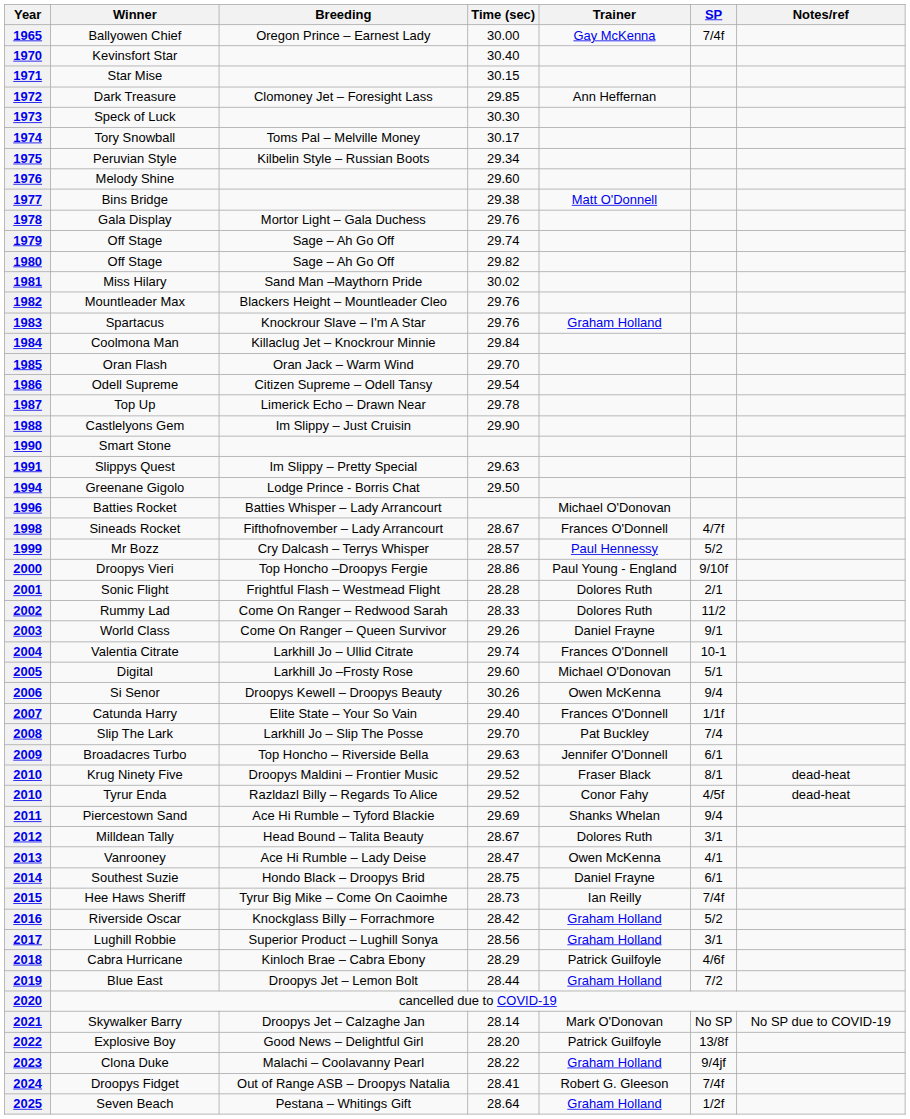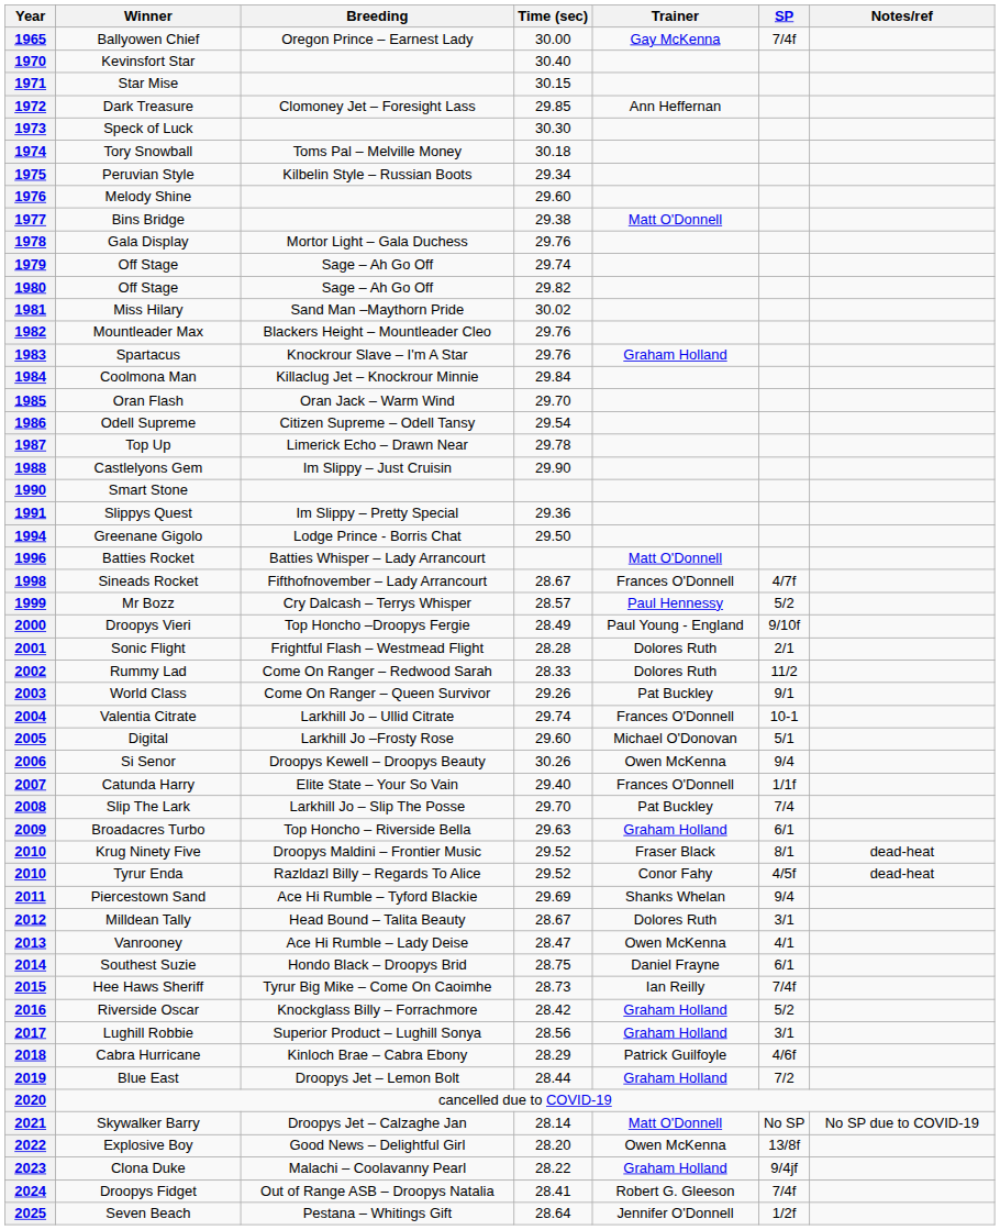 <table class="wikitable" style="text-align:center">
 <tr>
 <th width=50>Year</th>
 <th width=200>Winner</th>
 <th width=300>Breeding</th>
 <th width=80>Time (sec)</th>
 <th width=180>Trainer</th>
 <th width=50><a href='#'>SP</a></th>
 <th width=200>Notes/ref</th>
 </tr>
 <tr>
 <th><a href='#'>1965</a></th>
 <td>Ballyowen Chief</td>
 <td>Oregon Prince – Earnest Lady</td>
 <td>30.00</td>
 <td><a href='#'>Gay McKenna</a></td>
 <td>7/4f</td>
 <td></td>
 </tr>
 <tr>
 <th><a href='#'>1970</a></th>
 <td>Kevinsfort Star</td>
 <td></td>
 <td>30.40</td>
 <td></td>
 <td></td>
 <td></td>
 </tr>
 <tr>
 <th><a href='#'>1971</a></th>
 <td>Star Mise</td>
 <td></td>
 <td>30.15</td>
 <td></td>
 <td></td>
 <td></td>
 </tr>
 <tr>
 <th><a href='#'>1972</a></th>
 <td>Dark Treasure</td>
 <td>Clomoney Jet – Foresight Lass</td>
 <td>29.85</td>
 <td>Ann Heffernan</td>
 <td></td>
 <td></td>
 </tr>
 <tr>
 <th><a href='#'>1973</a></th>
 <td>Speck of Luck</td>
 <td></td>
 <td>30.30</td>
 <td></td>
 <td></td>
 <td></td>
 </tr>
 <tr>
 <th><a href='#'>1974</a></th>
 <td>Tory Snowball</td>
 <td>Toms Pal – Melville Money</td>
-<td>30.17</td>
+<td>30.18</td>
 <td></td>
 <td></td>
 <td></td>
 </tr>
 <tr>
 <th><a href='#'>1975</a></th>
 <td>Peruvian Style</td>
 <td>Kilbelin Style – Russian Boots</td>
 <td>29.34</td>
 <td></td>
 <td></td>
 <td></td>
 </tr>
 <tr>
 <th><a href='#'>1976</a></th>
 <td>Melody Shine</td>
 <td></td>
 <td>29.60</td>
 <td></td>
 <td></td>
 <td></td>
 </tr>
 <tr>
 <th><a href='#'>1977</a></th>
 <td>Bins Bridge</td>
 <td></td>
 <td>29.38</td>
 <td><a href='#'>Matt O'Donnell</a></td>
 <td></td>
 <td></td>
 </tr>
 <tr>
 <th><a href='#'>1978</a></th>
 <td>Gala Display</td>
 <td>Mortor Light – Gala Duchess</td>
 <td>29.76</td>
 <td></td>
 <td></td>
 <td></td>
 </tr>
 <tr>
 <th><a href='#'>1979</a></th>
 <td>Off Stage</td>
 <td>Sage – Ah Go Off</td>
 <td>29.74</td>
 <td></td>
 <td></td>
 <td></td>
 </tr>
 <tr>
 <th><a href='#'>1980</a></th>
 <td>Off Stage</td>
 <td>Sage – Ah Go Off</td>
 <td>29.82</td>
 <td></td>
 <td></td>
 <td></td>
 </tr>
 <tr>
 <th><a href='#'>1981</a></th>
 <td>Miss Hilary</td>
 <td>Sand Man –Maythorn Pride</td>
 <td>30.02</td>
 <td></td>
 <td></td>
 <td></td>
 </tr>
 <tr>
 <th><a href='#'>1982</a></th>
 <td>Mountleader Max</td>
 <td>Blackers Height – Mountleader Cleo</td>
 <td>29.76</td>
 <td></td>
 <td></td>
 <td></td>
 </tr>
 <tr>
 <th><a href='#'>1983</a></th>
 <td>Spartacus</td>
 <td>Knockrour Slave – I'm A Star</td>
 <td>29.76</td>
 <td><a href='#'>Graham Holland</a></td>
 <td></td>
 <td></td>
 </tr>
 <tr>
 <th><a href='#'>1984</a></th>
 <td>Coolmona Man</td>
 <td>Killaclug Jet – Knockrour Minnie</td>
 <td>29.84</td>
 <td></td>
 <td></td>
 <td></td>
 </tr>
 <tr>
 <th><a href='#'>1985</a></th>
 <td>Oran Flash</td>
 <td>Oran Jack – Warm Wind</td>
 <td>29.70</td>
 <td></td>
 <td></td>
 <td></td>
 </tr>
 <tr>
 <th><a href='#'>1986</a></th>
 <td>Odell Supreme</td>
 <td>Citizen Supreme – Odell Tansy</td>
 <td>29.54</td>
 <td></td>
 <td></td>
 <td></td>
 </tr>
 <tr>
 <th><a href='#'>1987</a></th>
 <td>Top Up</td>
 <td>Limerick Echo – Drawn Near</td>
 <td>29.78</td>
 <td></td>
 <td></td>
 <td></td>
 </tr>
 <tr>
 <th><a href='#'>1988</a></th>
 <td>Castlelyons Gem</td>
 <td>Im Slippy – Just Cruisin</td>
 <td>29.90</td>
 <td></td>
 <td></td>
 <td></td>
 </tr>
 <tr>
 <th><a href='#'>1990</a></th>
 <td>Smart Stone</td>
 <td></td>
 <td></td>
 <td></td>
 <td></td>
 <td></td>
 </tr>
 <tr>
 <th><a href='#'>1991</a></th>
 <td>Slippys Quest</td>
 <td>Im Slippy – Pretty Special</td>
-<td>29.63</td>
+<td>29.36</td>
 <td></td>
 <td></td>
 <td></td>
 </tr>
 <tr>
 <th><a href='#'>1994</a></th>
 <td>Greenane Gigolo</td>
 <td>Lodge Prince - Borris Chat</td>
 <td>29.50</td>
 <td></td>
 <td></td>
 <td></td>
 </tr>
 <tr>
 <th><a href='#'>1996</a></th>
 <td>Batties Rocket</td>
 <td>Batties Whisper – Lady Arrancourt</td>
 <td></td>
-<td>Michael O'Donovan</td>
+<td><a href='#'>Matt O'Donnell</a></td>
 <td></td>
 <td></td>
 </tr>
 <tr>
 <th><a href='#'>1998</a></th>
 <td>Sineads Rocket</td>
 <td>Fifthofnovember – Lady Arrancourt</td>
 <td>28.67</td>
 <td>Frances O'Donnell</td>
 <td>4/7f</td>
 <td></td>
 </tr>
 <tr>
 <th><a href='#'>1999</a></th>
 <td>Mr Bozz</td>
 <td>Cry Dalcash – Terrys Whisper</td>
 <td>28.57</td>
 <td><a href='#'>Paul Hennessy</a></td>
 <td>5/2</td>
 <td></td>
 </tr>
 <tr>
 <th><a href='#'>2000</a></th>
 <td>Droopys Vieri</td>
 <td>Top Honcho –Droopys Fergie</td>
-<td>28.86</td>
+<td>28.49</td>
 <td>Paul Young - England</td>
 <td>9/10f</td>
 <td></td>
 </tr>
 <tr>
 <th><a href='#'>2001</a></th>
 <td>Sonic Flight</td>
 <td>Frightful Flash – Westmead Flight</td>
 <td>28.28</td>
 <td>Dolores Ruth</td>
 <td>2/1</td>
 <td></td>
 </tr>
 <tr>
 <th><a href='#'>2002</a></th>
 <td>Rummy Lad</td>
 <td>Come On Ranger – Redwood Sarah</td>
 <td>28.33</td>
 <td>Dolores Ruth</td>
 <td>11/2</td>
 <td></td>
 </tr>
 <tr>
 <th><a href='#'>2003</a></th>
 <td>World Class</td>
 <td>Come On Ranger – Queen Survivor</td>
 <td>29.26</td>
-<td>Daniel Frayne</td>
+<td>Pat Buckley</td>
 <td>9/1</td>
 <td></td>
 </tr>
 <tr>
 <th><a href='#'>2004</a></th>
 <td>Valentia Citrate</td>
 <td>Larkhill Jo – Ullid Citrate</td>
 <td>29.74</td>
 <td>Frances O'Donnell</td>
 <td>10-1</td>
 <td></td>
 </tr>
 <tr>
 <th><a href='#'>2005</a></th>
 <td>Digital</td>
 <td>Larkhill Jo –Frosty Rose</td>
 <td>29.60</td>
 <td>Michael O'Donovan</td>
 <td>5/1</td>
 <td></td>
 </tr>
 <tr>
 <th><a href='#'>2006</a></th>
 <td>Si Senor</td>
 <td>Droopys Kewell – Droopys Beauty</td>
 <td>30.26</td>
 <td>Owen McKenna</td>
 <td>9/4</td>
 <td></td>
 </tr>
 <tr>
 <th><a href='#'>2007</a></th>
 <td>Catunda Harry</td>
 <td>Elite State – Your So Vain</td>
 <td>29.40</td>
 <td>Frances O'Donnell</td>
 <td>1/1f</td>
 <td></td>
 </tr>
 <tr>
 <th><a href='#'>2008</a></th>
 <td>Slip The Lark</td>
 <td>Larkhill Jo – Slip The Posse</td>
 <td>29.70</td>
 <td>Pat Buckley</td>
 <td>7/4</td>
 <td></td>
 </tr>
 <tr>
 <th><a href='#'>2009</a></th>
 <td>Broadacres Turbo</td>
 <td>Top Honcho – Riverside Bella</td>
 <td>29.63</td>
-<td>Jennifer O'Donnell</td>
+<td><a href='#'>Graham Holland</a></td>
 <td>6/1</td>
 <td></td>
 </tr>
 <tr>
 <th><a href='#'>2010</a></th>
 <td>Krug Ninety Five</td>
 <td>Droopys Maldini – Frontier Music</td>
 <td>29.52</td>
 <td>Fraser Black</td>
 <td>8/1</td>
 <td>dead-heat</td>
 </tr>
 <tr>
 <th><a href='#'>2010</a></th>
 <td>Tyrur Enda</td>
 <td>Razldazl Billy – Regards To Alice</td>
 <td>29.52</td>
 <td>Conor Fahy</td>
 <td>4/5f</td>
 <td>dead-heat</td>
 </tr>
 <tr>
 <th><a href='#'>2011</a></th>
 <td>Piercestown Sand</td>
 <td>Ace Hi Rumble – Tyford Blackie</td>
 <td>29.69</td>
 <td>Shanks Whelan</td>
 <td>9/4</td>
 <td></td>
 </tr>
 <tr>
 <th><a href='#'>2012</a></th>
 <td>Milldean Tally</td>
 <td>Head Bound – Talita Beauty</td>
 <td>28.67</td>
 <td>Dolores Ruth</td>
 <td>3/1</td>
 <td></td>
 </tr>
 <tr>
 <th><a href='#'>2013</a></th>
 <td>Vanrooney</td>
 <td>Ace Hi Rumble – Lady Deise</td>
 <td>28.47</td>
 <td>Owen McKenna</td>
 <td>4/1</td>
 <td></td>
 </tr>
 <tr>
 <th><a href='#'>2014</a></th>
 <td>Southest Suzie</td>
 <td>Hondo Black – Droopys Brid</td>
 <td>28.75</td>
 <td>Daniel Frayne</td>
 <td>6/1</td>
 <td></td>
 </tr>
 <tr>
 <th><a href='#'>2015</a></th>
 <td>Hee Haws Sheriff</td>
 <td>Tyrur Big Mike – Come On Caoimhe</td>
 <td>28.73</td>
 <td>Ian Reilly</td>
 <td>7/4f</td>
 <td></td>
 </tr>
 <tr>
 <th><a href='#'>2016</a></th>
 <td>Riverside Oscar</td>
 <td>Knockglass Billy – Forrachmore</td>
 <td>28.42</td>
 <td><a href='#'>Graham Holland</a></td>
 <td>5/2</td>
 <td></td>
 </tr>
 <tr>
 <th><a href='#'>2017</a></th>
 <td>Lughill Robbie</td>
 <td>Superior Product – Lughill Sonya</td>
 <td>28.56</td>
 <td><a href='#'>Graham Holland</a></td>
 <td>3/1</td>
 <td></td>
 </tr>
 <tr>
 <th><a href='#'>2018</a></th>
 <td>Cabra Hurricane</td>
 <td>Kinloch Brae – Cabra Ebony</td>
 <td>28.29</td>
 <td>Patrick Guilfoyle</td>
 <td>4/6f</td>
 <td></td>
 </tr>
 <tr>
 <th><a href='#'>2019</a></th>
 <td>Blue East</td>
 <td>Droopys Jet – Lemon Bolt</td>
 <td>28.44</td>
 <td><a href='#'>Graham Holland</a></td>
 <td>7/2</td>
 <td></td>
 </tr>
 <tr>
 <th><a href='#'>2020</a></th>
 <td colspan=6>cancelled due to <a href='#'>COVID-19</a></td>
 </tr>
 <tr>
 <th><a href='#'>2021</a></th>
 <td>Skywalker Barry</td>
 <td>Droopys Jet – Calzaghe Jan</td>
 <td>28.14</td>
-<td>Mark O'Donovan</td>
+<td><a href='#'>Matt O'Donnell</a></td>
 <td>No SP</td>
 <td>No SP due to COVID-19</td>
 </tr>
 <tr>
 <th><a href='#'>2022</a></th>
 <td>Explosive Boy</td>
 <td>Good News – Delightful Girl</td>
 <td>28.20</td>
-<td>Patrick Guilfoyle</td>
+<td>Owen McKenna</td>
 <td>13/8f</td>
 <td></td>
 </tr>
 <tr>
 <th><a href='#'>2023</a></th>
 <td>Clona Duke</td>
 <td>Malachi – Coolavanny Pearl</td>
 <td>28.22</td>
 <td><a href='#'>Graham Holland</a></td>
 <td>9/4jf</td>
 <td></td>
 </tr>
 <tr>
 <th><a href='#'>2024</a></th>
 <td>Droopys Fidget</td>
 <td>Out of Range ASB – Droopys Natalia</td>
 <td>28.41</td>
 <td>Robert G. Gleeson</td>
 <td>7/4f</td>
 <td></td>
 </tr>
 <tr>
 <th><a href='#'>2025</a></th>
 <td>Seven Beach</td>
 <td>Pestana – Whitings Gift</td>
 <td>28.64</td>
-<td><a href='#'>Graham Holland</a></td>
+<td>Jennifer O'Donnell</td>
 <td>1/2f</td>
 <td></td>
 </tr>
 </table>
